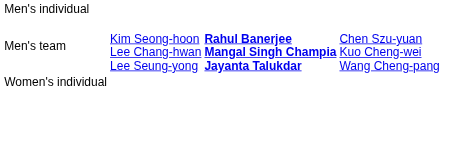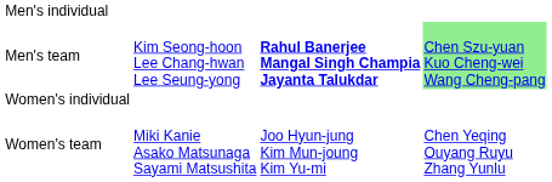 <table>
 <tr>
 <td>Men's individual</td>
 <td></td>
 <td></td>
 <td></td>
 </tr>
 <tr>
 <td>Men's team</td>
 <td><br><a href='#'>Kim Seong-hoon</a><br><a href='#'>Lee Chang-hwan</a><br><a href='#'>Lee Seung-yong</a></td>
 <td><strong><br><a href='#'>Rahul Banerjee</a><br><a href='#'>Mangal Singh Champia</a><br><a href='#'>Jayanta Talukdar</a></strong></td>
-<td><br><a href='#'>Chen Szu-yuan</a> <br><a href='#'>Kuo Cheng-wei</a><br><a href='#'>Wang Cheng-pang</a></td>
+<td style="background: lightgreen;"><br><a href='#'>Chen Szu-yuan</a> <br><a href='#'>Kuo Cheng-wei</a><br><a href='#'>Wang Cheng-pang</a></td>
 </tr>
 <tr>
 <td>Women's individual</td>
 <td></td>
 <td></td>
 <td></td>
 </tr>
+<tr>
+<td>Women's team</td>
+<td><br><a href='#'>Miki Kanie</a><br><a href='#'>Asako Matsunaga</a><br><a href='#'>Sayami Matsushita</a></td>
+<td><br><a href='#'>Joo Hyun-jung</a><br><a href='#'>Kim Mun-joung</a><br><a href='#'>Kim Yu-mi</a></td>
+<td><br><a href='#'>Chen Yeqing</a><br><a href='#'>Ouyang Ruyu</a><br><a href='#'>Zhang Yunlu</a></td>
+</tr>
 </table>
